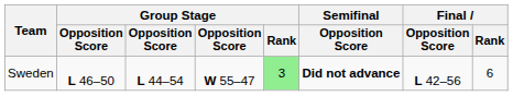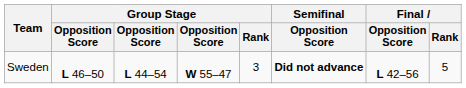 <table class="wikitable" style="font-size:90%">
 <tr>
 <th rowspan=2>Team</th>
 <th colspan=4>Group Stage</th>
 <th>Semifinal</th>
 <th colspan=2>Final / </th>
 </tr>
 <tr style="font-size:95%">
 <th>Opposition<br>Score</th>
 <th>Opposition<br>Score</th>
 <th>Opposition<br>Score</th>
 <th>Rank</th>
 <th>Opposition<br>Score</th>
 <th>Opposition<br>Score</th>
 <th>Rank</th>
 </tr>
 <tr align=center>
 <td align=left>Sweden</td>
 <td><br><strong>L</strong> 46–50</td>
 <td><br><strong>L</strong> 44–54</td>
 <td><br><strong>W</strong> 55–47</td>
-<td style="background: lightgreen;">3</td>
+<td>3</td>
 <td colspan=1><strong>Did not advance</strong></td>
 <td><br><strong>L</strong> 42–56</td>
-<td>6</td>
+<td>5</td>
 </tr>
 </table>
